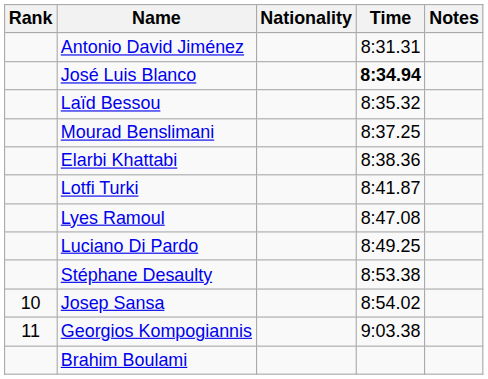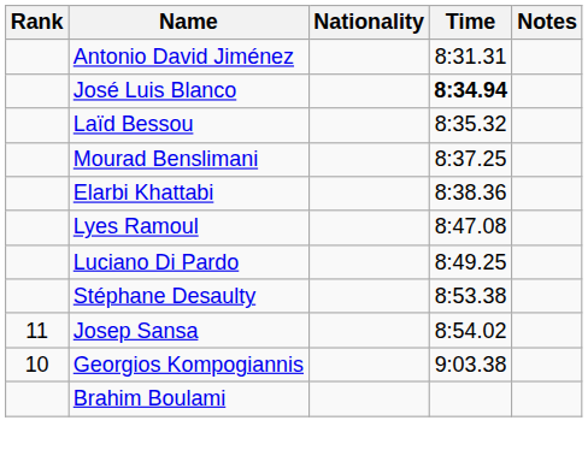 <table class="wikitable sortable" style="text-align:center">
 <tr>
 <th>Rank</th>
 <th>Name</th>
 <th>Nationality</th>
 <th>Time</th>
 <th>Notes</th>
 </tr>
 <tr>
 <td></td>
 <td align=left><a href='#'>Antonio David Jiménez</a></td>
 <td align=left></td>
 <td>8:31.31</td>
 <td></td>
 </tr>
 <tr>
 <td></td>
 <td align=left><a href='#'>José Luis Blanco</a></td>
 <td align=left></td>
 <td><strong>8:34.94</strong></td>
 <td></td>
 </tr>
 <tr>
 <td></td>
 <td align=left><a href='#'>Laïd Bessou</a></td>
 <td align=left></td>
 <td>8:35.32</td>
 <td></td>
 </tr>
 <tr>
 <td></td>
 <td align=left><a href='#'>Mourad Benslimani</a></td>
 <td align=left></td>
 <td>8:37.25</td>
 <td></td>
 </tr>
 <tr>
 <td></td>
 <td align=left><a href='#'>Elarbi Khattabi</a></td>
 <td align=left></td>
 <td>8:38.36</td>
 <td></td>
 </tr>
 <tr>
 <td></td>
-<td align=left><a href='#'>Lotfi Turki</a></td>
-<td align=left></td>
-<td>8:41.87</td>
-<td></td>
-</tr>
-<tr>
-<td></td>
 <td align=left><a href='#'>Lyes Ramoul</a></td>
 <td align=left></td>
 <td>8:47.08</td>
 <td></td>
 </tr>
 <tr>
 <td></td>
 <td align=left><a href='#'>Luciano Di Pardo</a></td>
 <td align=left></td>
 <td>8:49.25</td>
 <td></td>
 </tr>
 <tr>
 <td></td>
 <td align=left><a href='#'>Stéphane Desaulty</a></td>
 <td align=left></td>
 <td>8:53.38</td>
 <td></td>
 </tr>
 <tr>
-<td>10</td>
+<td>11</td>
 <td align=left><a href='#'>Josep Sansa</a></td>
 <td align=left></td>
 <td>8:54.02</td>
 <td></td>
 </tr>
 <tr>
-<td>11</td>
+<td>10</td>
 <td align=left><a href='#'>Georgios Kompogiannis</a></td>
 <td align=left></td>
 <td>9:03.38</td>
 <td></td>
 </tr>
 <tr>
 <td></td>
 <td align=left><a href='#'>Brahim Boulami</a></td>
 <td align=left></td>
 <td></td>
 <td></td>
 </tr>
 </table>
